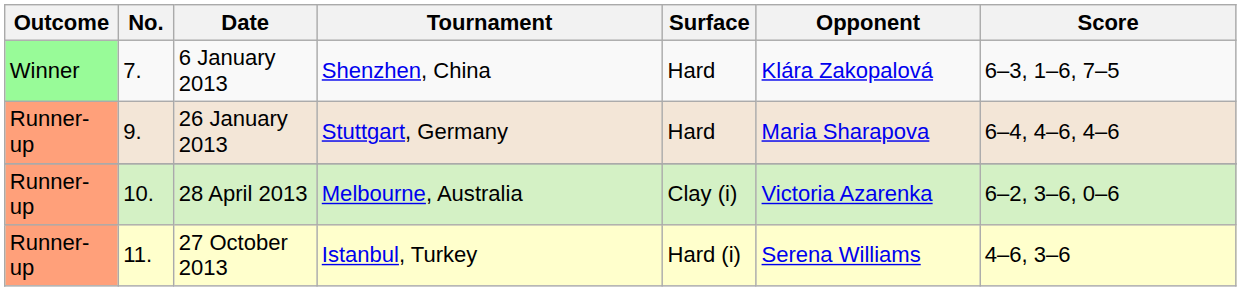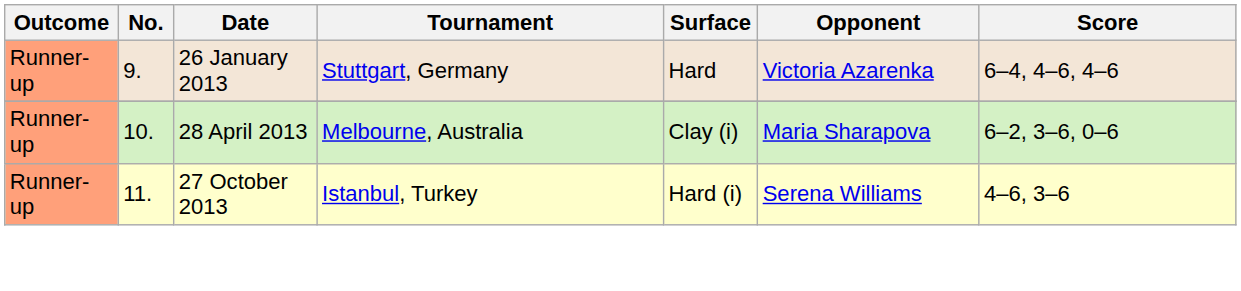 <table class="sortable wikitable" style=font-size:97%>
 <tr>
 <th width=75>Outcome</th>
 <th width=35>No.</th>
 <th width=110>Date</th>
 <th width=300>Tournament</th>
 <th width=60>Surface</th>
 <th width=180>Opponent</th>
 <th width=230>Score</th>
 </tr>
-<tr>
-<td bgcolor=98FB98>Winner</td>
-<td>7.</td>
-<td>6 January 2013</td>
-<td><a href='#'>Shenzhen</a>, China</td>
-<td>Hard</td>
-<td> <a href='#'>Klára Zakopalová</a></td>
-<td>6–3, 1–6, 7–5</td>
-</tr>
 <tr style="background:#f3e6d7;">
 <td bgcolor=FFA07A>Runner-up</td>
 <td>9.</td>
 <td>26 January 2013</td>
 <td><a href='#'>Stuttgart</a>, Germany</td>
 <td>Hard</td>
-<td> <a href='#'>Maria Sharapova</a></td>
+<td><a href='#'>Victoria Azarenka</a></td>
 <td>6–4, 4–6, 4–6</td>
 </tr>
 <tr>
 </tr>
 <tr style="background:#d4f1c5;">
 <td bgcolor=FFA07A>Runner-up</td>
 <td>10.</td>
 <td>28 April 2013</td>
 <td><a href='#'>Melbourne</a>, Australia</td>
 <td>Clay (i)</td>
-<td><a href='#'>Victoria Azarenka</a></td>
+<td> <a href='#'>Maria Sharapova</a></td>
 <td>6–2, 3–6, 0–6</td>
 </tr>
 <tr style="background:#ffc;">
 <td bgcolor=FFA07A>Runner-up</td>
 <td>11.</td>
 <td>27 October 2013</td>
 <td><a href='#'>Istanbul</a>, Turkey</td>
 <td>Hard (i)</td>
 <td> <a href='#'>Serena Williams</a></td>
 <td>4–6, 3–6</td>
 </tr>
 </table>
